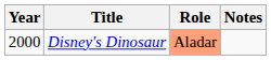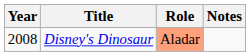 <table class="wikitable sortable">
 <tr>
 <th>Year</th>
 <th>Title</th>
 <th>Role</th>
 <th>Notes</th>
 </tr>
 <tr>
-<td>2000</td>
+<td>2008</td>
 <td><em><a href='#'>Disney's Dinosaur</a></em></td>
 <td style="background: lightsalmon;">Aladar</td>
 <td></td>
 </tr>
 </table>
